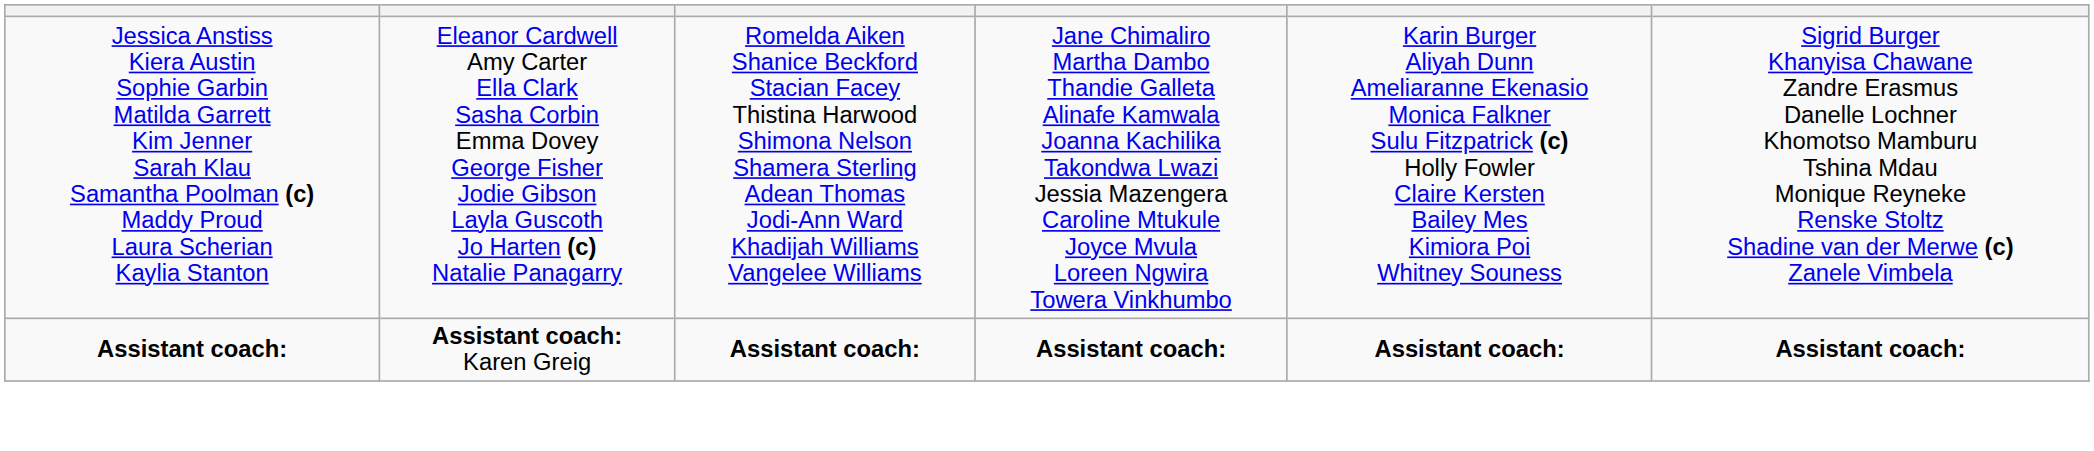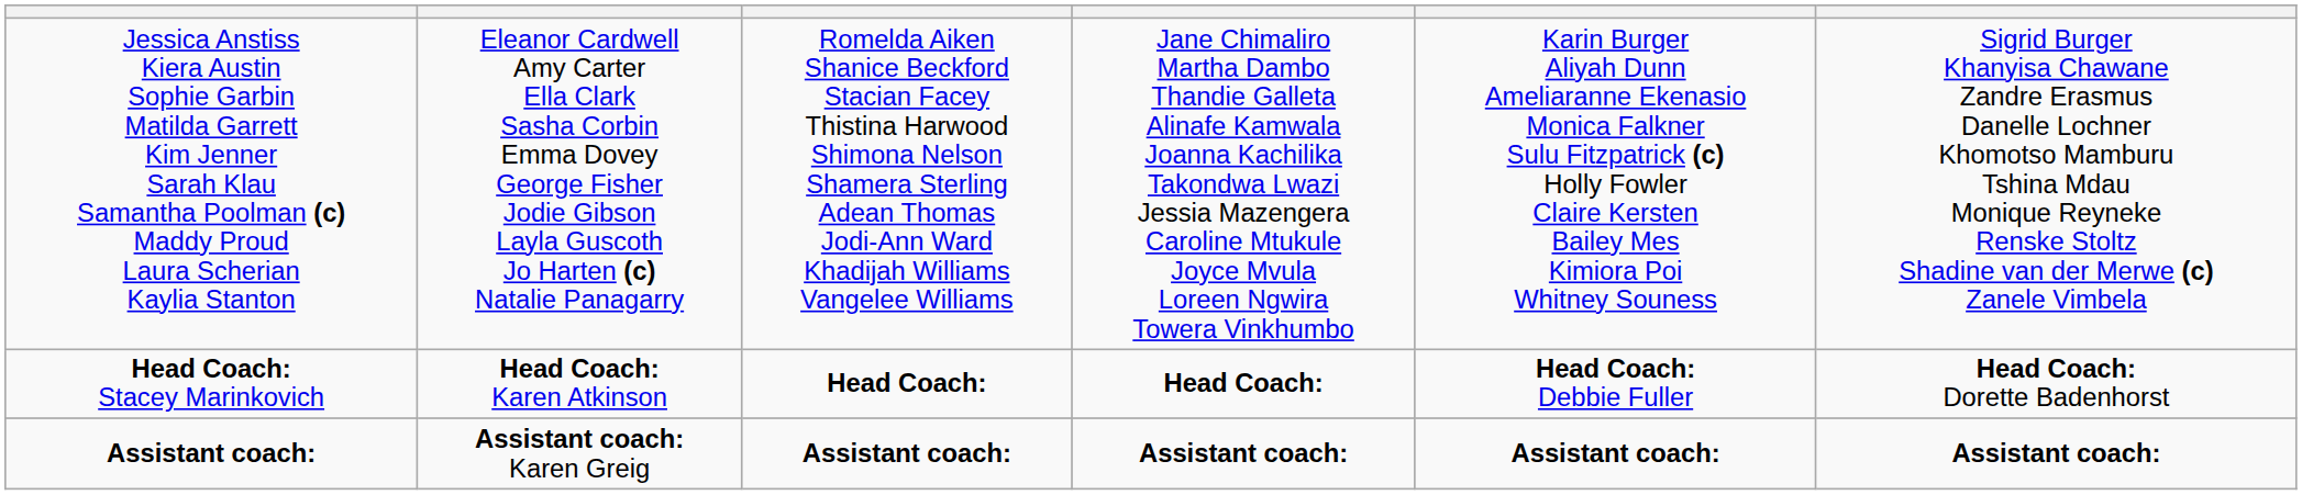 <table class=wikitable width=100% style="text-align:center; font-size:90%">
 <tr>
 <th></th>
 <th></th>
 <th></th>
 <th></th>
 <th></th>
 <th></th>
 </tr>
 <tr valign=top>
 <td><a href='#'>Jessica Anstiss</a><br><a href='#'>Kiera Austin</a><br><a href='#'>Sophie Garbin</a><br><a href='#'>Matilda Garrett</a><br><a href='#'>Kim Jenner</a><br><a href='#'>Sarah Klau</a><br><a href='#'>Samantha Poolman</a> <strong>(c)</strong><br><a href='#'>Maddy Proud</a><br><a href='#'>Laura Scherian</a><br><a href='#'>Kaylia Stanton</a></td>
 <td><a href='#'>Eleanor Cardwell</a><br>Amy Carter<br><a href='#'>Ella Clark</a><br><a href='#'>Sasha Corbin</a><br>Emma Dovey<br><a href='#'>George Fisher</a><br><a href='#'>Jodie Gibson</a><br><a href='#'>Layla Guscoth</a><br><a href='#'>Jo Harten</a> <strong>(c)</strong><br><a href='#'>Natalie Panagarry</a></td>
 <td><a href='#'>Romelda Aiken</a><br><a href='#'>Shanice Beckford</a><br><a href='#'>Stacian Facey</a><br>Thistina Harwood<br><a href='#'>Shimona Nelson</a><br><a href='#'>Shamera Sterling</a><br><a href='#'>Adean Thomas</a><br><a href='#'>Jodi-Ann Ward</a><br><a href='#'>Khadijah Williams</a><br><a href='#'>Vangelee Williams</a></td>
 <td><a href='#'>Jane Chimaliro</a><br><a href='#'>Martha Dambo</a><br><a href='#'>Thandie Galleta</a><br><a href='#'>Alinafe Kamwala</a><br><a href='#'>Joanna Kachilika</a><br><a href='#'>Takondwa Lwazi</a><br>Jessia Mazengera<br><a href='#'>Caroline Mtukule</a><br><a href='#'>Joyce Mvula</a><br><a href='#'>Loreen Ngwira</a><br><a href='#'>Towera Vinkhumbo</a></td>
 <td><a href='#'>Karin Burger</a><br><a href='#'>Aliyah Dunn</a><br><a href='#'>Ameliaranne Ekenasio</a><br><a href='#'>Monica Falkner</a><br><a href='#'>Sulu Fitzpatrick</a> <strong>(c)</strong><br>Holly Fowler<br><a href='#'>Claire Kersten</a><br><a href='#'>Bailey Mes</a><br><a href='#'>Kimiora Poi</a><br><a href='#'>Whitney Souness</a></td>
 <td><a href='#'>Sigrid Burger</a><br><a href='#'>Khanyisa Chawane</a><br>Zandre Erasmus<br>Danelle Lochner<br>Khomotso Mamburu<br>Tshina Mdau<br>Monique Reyneke<br><a href='#'>Renske Stoltz</a><br><a href='#'>Shadine van der Merwe</a> <strong>(c)</strong><br><a href='#'>Zanele Vimbela</a></td>
 </tr>
 <tr>
+<td> <strong>Head Coach:</strong><br><a href='#'>Stacey Marinkovich</a></td>
+<td> <strong>Head Coach:</strong><br><a href='#'>Karen Atkinson</a></td>
+<td> <strong>Head Coach:</strong><br></td>
+<td> <strong>Head Coach:</strong><br></td>
+<td> <strong>Head Coach:</strong><br><a href='#'>Debbie Fuller</a></td>
+<td> <strong>Head Coach:</strong><br>Dorette Badenhorst</td>
+</tr>
+<tr>
 <td> <strong>Assistant coach:</strong><br></td>
 <td> <strong>Assistant coach:</strong><br>Karen Greig</td>
 <td> <strong>Assistant coach:</strong><br></td>
 <td> <strong>Assistant coach:</strong><br></td>
 <td> <strong>Assistant coach:</strong><br></td>
 <td> <strong>Assistant coach:</strong><br></td>
 </tr>
 </table>
